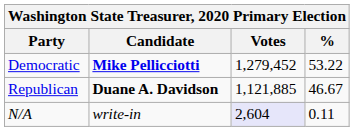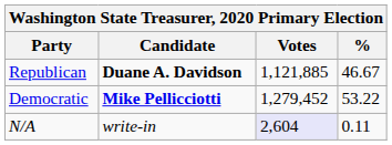 <table class="wikitable">
 <tr>
 <th colspan="4">Washington State Treasurer, 2020 Primary Election</th>
 </tr>
 <tr>
 <th><strong>Party</strong></th>
 <th><strong>Candidate</strong></th>
 <th><strong>Votes</strong></th>
 <th><strong>%</strong></th>
 </tr>
 <tr>
+<td><a href='#'>Republican</a></td>
+<td><strong>Duane A. Davidson</strong></td>
+<td>1,121,885</td>
+<td>46.67</td>
+</tr>
+<tr>
 <td><a href='#'>Democratic</a></td>
 <td><strong><a href='#'>Mike Pellicciotti</a></strong></td>
 <td>1,279,452</td>
 <td>53.22</td>
-</tr>
-<tr>
-<td><a href='#'>Republican</a></td>
-<td><strong>Duane A. Davidson</strong></td>
-<td>1,121,885</td>
-<td>46.67</td>
 </tr>
 <tr>
 <td><em>N/A</em></td>
 <td><em>write-in</em></td>
 <td style="background: lavender;">2,604</td>
 <td>0.11</td>
 </tr>
 </table>
